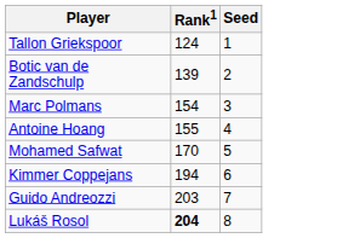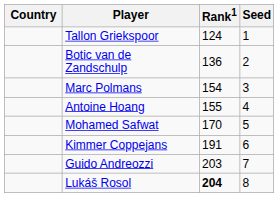 <table class="sortable wikitable">
 <tr>
+<th width="70">Country</th>
 <th width="175">Player</th>
 <th>Rank<sup>1</sup></th>
 <th>Seed</th>
 </tr>
 <tr>
+<td></td>
 <td><a href='#'>Tallon Griekspoor</a></td>
 <td>124</td>
 <td>1</td>
 </tr>
 <tr>
+<td></td>
 <td><a href='#'>Botic van de Zandschulp</a></td>
-<td>139</td>
+<td>136</td>
 <td>2</td>
 </tr>
 <tr>
+<td></td>
 <td><a href='#'>Marc Polmans</a></td>
 <td>154</td>
 <td>3</td>
 </tr>
 <tr>
+<td></td>
 <td><a href='#'>Antoine Hoang</a></td>
 <td>155</td>
 <td>4</td>
 </tr>
 <tr>
+<td></td>
 <td><a href='#'>Mohamed Safwat</a></td>
 <td>170</td>
 <td>5</td>
 </tr>
 <tr>
+<td></td>
 <td><a href='#'>Kimmer Coppejans</a></td>
-<td>194</td>
+<td>191</td>
 <td>6</td>
 </tr>
 <tr>
+<td></td>
 <td><a href='#'>Guido Andreozzi</a></td>
 <td>203</td>
 <td>7</td>
 </tr>
 <tr>
+<td></td>
 <td><a href='#'>Lukáš Rosol</a></td>
 <td><strong>204</strong></td>
 <td>8</td>
 </tr>
 </table>
